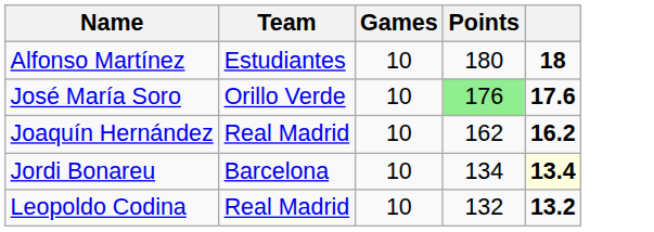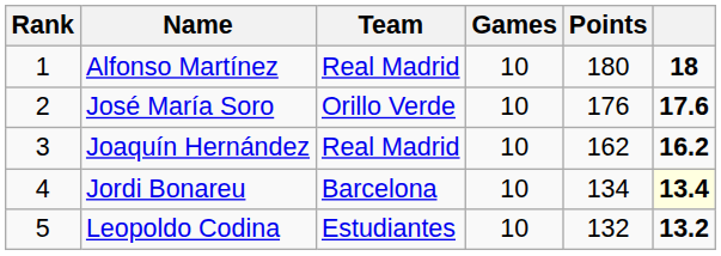 <table class="wikitable" style="text-align: center;">
 <tr>
+<th>Rank</th>
 <th>Name</th>
 <th>Team</th>
 <th>Games</th>
 <th>Points</th>
 <th></th>
 </tr>
 <tr>
+<td>1</td>
 <td style="text-align:left;"> <a href='#'>Alfonso Martínez</a></td>
-<td style="text-align:left;"><a href='#'>Estudiantes</a></td>
+<td style="text-align:left;"><a href='#'>Real Madrid</a></td>
 <td>10</td>
 <td>180</td>
 <td><strong>18</strong></td>
 </tr>
 <tr>
+<td>2</td>
 <td style="text-align:left;"> <a href='#'>José María Soro</a></td>
 <td style="text-align:left;"><a href='#'>Orillo Verde</a></td>
 <td>10</td>
-<td style="background: lightgreen;">176</td>
+<td>176</td>
 <td><strong>17.6</strong></td>
 </tr>
 <tr>
+<td>3</td>
 <td style="text-align:left;"> <a href='#'>Joaquín Hernández</a></td>
 <td style="text-align:left;"><a href='#'>Real Madrid</a></td>
 <td>10</td>
 <td>162</td>
 <td><strong>16.2</strong></td>
 </tr>
 <tr>
+<td>4</td>
 <td style="text-align:left;"> <a href='#'>Jordi Bonareu</a></td>
 <td style="text-align:left;"><a href='#'>Barcelona</a></td>
 <td>10</td>
 <td>134</td>
 <td style="background: lightyellow;"><strong>13.4</strong></td>
 </tr>
 <tr>
+<td>5</td>
 <td style="text-align:left;"> <a href='#'>Leopoldo Codina</a></td>
-<td style="text-align:left;"><a href='#'>Real Madrid</a></td>
+<td style="text-align:left;"><a href='#'>Estudiantes</a></td>
 <td>10</td>
 <td>132</td>
 <td><strong>13.2</strong></td>
 </tr>
 </table>
